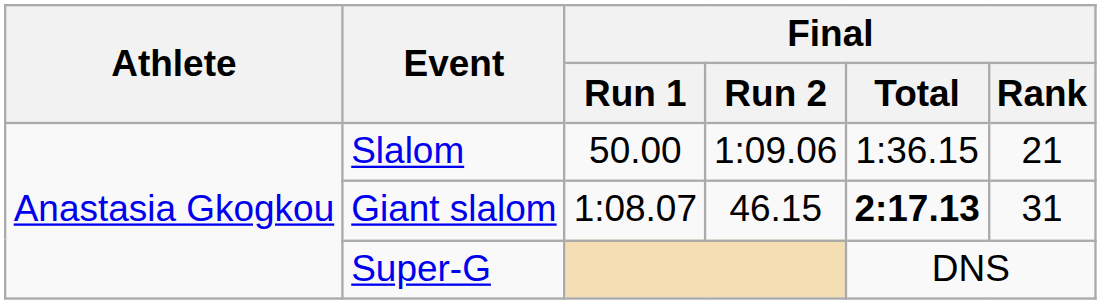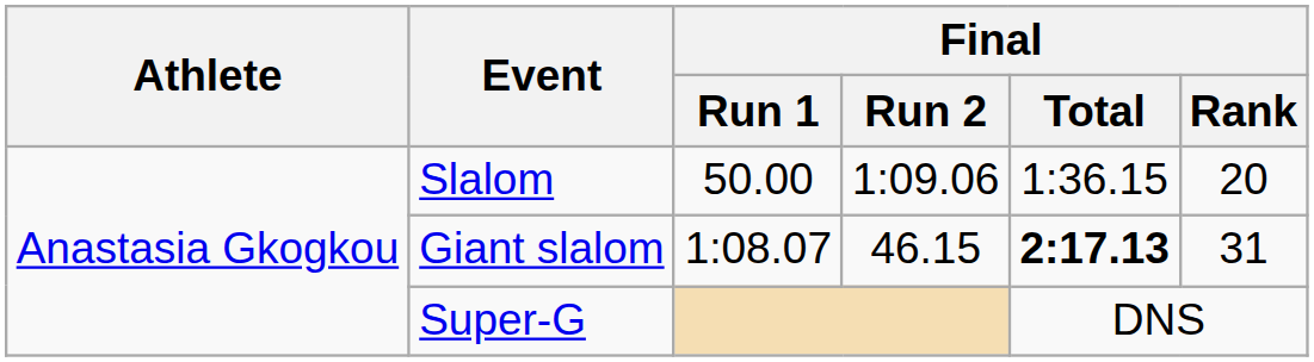 <table class="wikitable">
 <tr>
 <th rowspan="2">Athlete</th>
 <th rowspan="2">Event</th>
 <th colspan="4">Final</th>
 </tr>
 <tr>
 <th>Run 1</th>
 <th>Run 2</th>
 <th>Total</th>
 <th>Rank</th>
 </tr>
 <tr>
 <td rowspan=3><a href='#'>Anastasia Gkogkou</a></td>
 <td><a href='#'>Slalom</a></td>
 <td align="center">50.00</td>
 <td align="center">1:09.06</td>
 <td align="center">1:36.15</td>
-<td align="center">21</td>
+<td align="center">20</td>
 </tr>
 <tr>
 <td><a href='#'>Giant slalom</a></td>
 <td align="center">1:08.07</td>
 <td align="center">46.15</td>
 <td align="center"><strong>2:17.13</strong></td>
 <td align="center">31</td>
 </tr>
 <tr>
 <td><a href='#'>Super-G</a></td>
 <td colspan=2 bgcolor="wheat"></td>
 <td align="center" colspan=2>DNS</td>
 </tr>
 </table>
